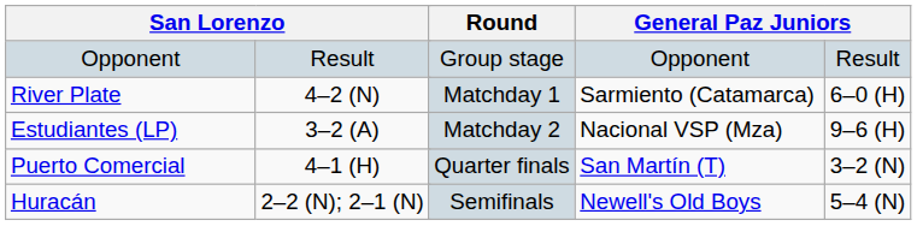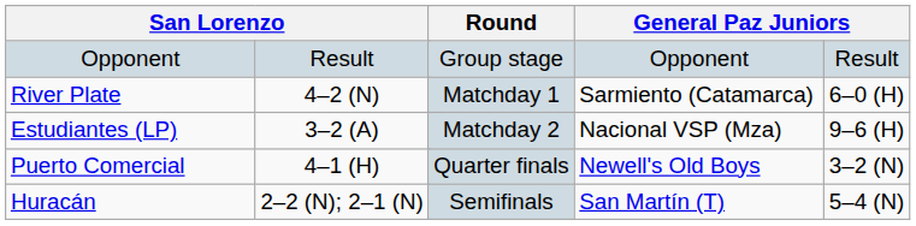 <table class="wikitable" style="text-align:center;">
 <tr>
 <th colspan=3 width=200px><a href='#'>San Lorenzo</a></th>
 <th>Round</th>
 <th colspan=3 width=200px><a href='#'>General Paz Juniors</a></th>
 </tr>
 <tr bgcolor= #CFDBE2>
 <td width=170px>Opponent</td>
 <td colspan=2>Result</td>
 <td>Group stage</td>
 <td width=170px>Opponent</td>
 <td colspan=2>Result</td>
 </tr>
 <tr>
 <td align=left><a href='#'>River Plate</a></td>
 <td colspan=2>4–2 (N) </td>
 <td bgcolor= #CFDBE2>Matchday 1</td>
 <td align=left>Sarmiento (Catamarca)</td>
 <td colspan=2>6–0  (H) </td>
 </tr>
 <tr>
 <td align=left><a href='#'>Estudiantes (LP)</a></td>
 <td colspan=2>3–2 (A) </td>
 <td bgcolor= #CFDBE2>Matchday 2</td>
 <td align=left>Nacional VSP (Mza) </td>
 <td colspan=2>9–6  (H) </td>
 </tr>
 <tr>
 <td align=left><a href='#'>Puerto Comercial</a></td>
 <td colspan=2>4–1 (H) </td>
 <td bgcolor= #CFDBE2>Quarter finals</td>
-<td align=left><a href='#'>San Martín (T)</a></td>
+<td align=left><a href='#'>Newell's Old Boys</a></td>
 <td colspan=2>3–2 (N) </td>
 </tr>
 <tr>
 <td align=left><a href='#'>Huracán</a></td>
 <td colspan=2>2–2  (N); 2–1 (N) </td>
 <td bgcolor= #CFDBE2>Semifinals</td>
-<td align=left><a href='#'>Newell's Old Boys</a></td>
+<td align=left><a href='#'>San Martín (T)</a></td>
 <td colspan=2>5–4 (N) </td>
 </tr>
 </table>
